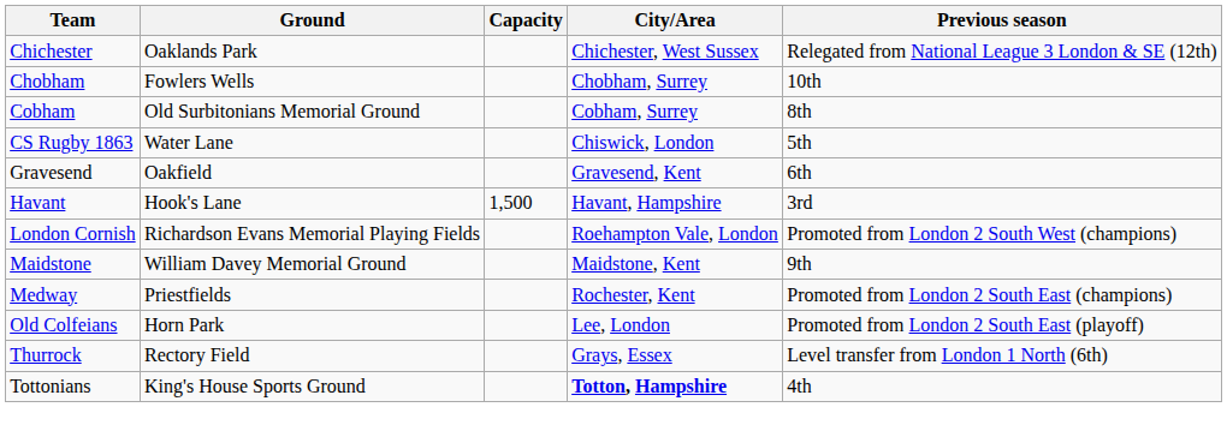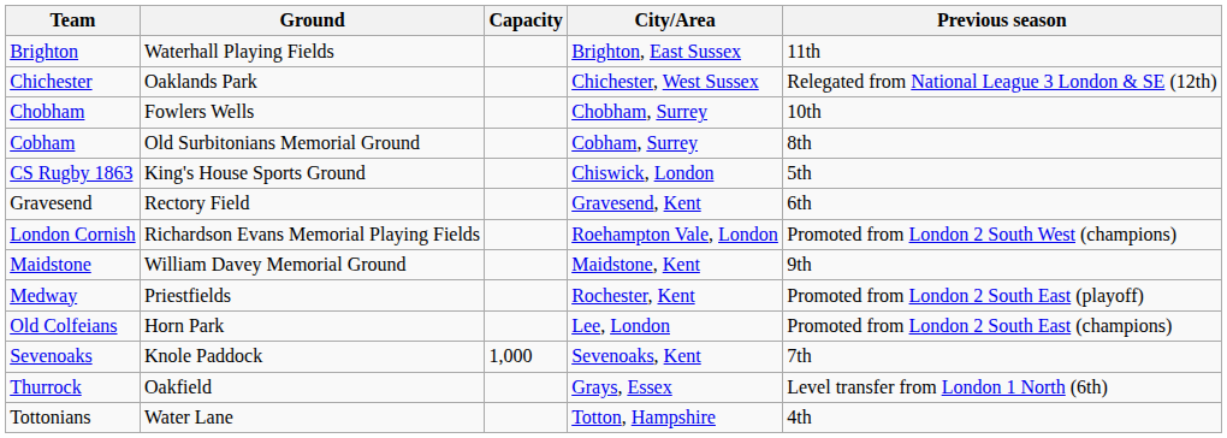 <table class="wikitable sortable">
 <tr>
 <th>Team</th>
 <th>Ground</th>
 <th>Capacity</th>
 <th>City/Area</th>
 <th>Previous season</th>
+</tr>
+<tr>
+<td><a href='#'>Brighton</a></td>
+<td>Waterhall Playing Fields</td>
+<td></td>
+<td><a href='#'>Brighton</a>, <a href='#'>East Sussex</a></td>
+<td>11th</td>
 </tr>
 <tr>
 <td><a href='#'>Chichester</a></td>
 <td>Oaklands Park</td>
 <td></td>
 <td><a href='#'>Chichester</a>, <a href='#'>West Sussex</a></td>
 <td>Relegated from <a href='#'>National League 3 London & SE</a> (12th)</td>
 </tr>
 <tr>
 <td><a href='#'>Chobham</a></td>
 <td>Fowlers Wells</td>
 <td></td>
 <td><a href='#'>Chobham</a>, <a href='#'>Surrey</a></td>
 <td>10th</td>
 </tr>
 <tr>
 <td><a href='#'>Cobham</a></td>
 <td>Old Surbitonians Memorial Ground</td>
 <td></td>
 <td><a href='#'>Cobham</a>, <a href='#'>Surrey</a></td>
 <td>8th</td>
 </tr>
 <tr>
 <td><a href='#'>CS Rugby 1863</a></td>
-<td>Water Lane</td>
+<td>King's House Sports Ground</td>
 <td></td>
 <td><a href='#'>Chiswick</a>, <a href='#'>London</a></td>
 <td>5th</td>
 </tr>
 <tr>
 <td>Gravesend</td>
-<td>Oakfield</td>
+<td>Rectory Field</td>
 <td></td>
 <td><a href='#'>Gravesend</a>, <a href='#'>Kent</a></td>
 <td>6th</td>
-</tr>
-<tr>
-<td><a href='#'>Havant</a></td>
-<td>Hook's Lane</td>
-<td>1,500</td>
-<td><a href='#'>Havant</a>, <a href='#'>Hampshire</a></td>
-<td>3rd</td>
 </tr>
 <tr>
 <td><a href='#'>London Cornish</a></td>
 <td>Richardson Evans Memorial Playing Fields</td>
 <td></td>
 <td><a href='#'>Roehampton Vale</a>, <a href='#'>London</a></td>
 <td>Promoted from <a href='#'>London 2 South West</a> (champions)</td>
 </tr>
 <tr>
 <td><a href='#'>Maidstone</a></td>
 <td>William Davey Memorial Ground</td>
 <td></td>
 <td><a href='#'>Maidstone</a>, <a href='#'>Kent</a></td>
 <td>9th</td>
 </tr>
 <tr>
 <td><a href='#'>Medway</a></td>
 <td>Priestfields</td>
 <td></td>
 <td><a href='#'>Rochester</a>, <a href='#'>Kent</a></td>
-<td>Promoted from <a href='#'>London 2 South East</a> (champions)</td>
+<td>Promoted from <a href='#'>London 2 South East</a> (playoff)</td>
 </tr>
 <tr>
 <td><a href='#'>Old Colfeians</a></td>
 <td>Horn Park</td>
 <td></td>
 <td><a href='#'>Lee</a>, <a href='#'>London</a></td>
-<td>Promoted from <a href='#'>London 2 South East</a> (playoff)</td>
+<td>Promoted from <a href='#'>London 2 South East</a> (champions)</td>
+</tr>
+<tr>
+<td><a href='#'>Sevenoaks</a></td>
+<td>Knole Paddock</td>
+<td>1,000</td>
+<td><a href='#'>Sevenoaks</a>, <a href='#'>Kent</a></td>
+<td>7th</td>
 </tr>
 <tr>
 <td><a href='#'>Thurrock</a></td>
-<td>Rectory Field</td>
+<td>Oakfield</td>
 <td></td>
 <td><a href='#'>Grays</a>, <a href='#'>Essex</a></td>
 <td>Level transfer from <a href='#'>London 1 North</a> (6th)</td>
 </tr>
 <tr>
 <td>Tottonians</td>
-<td>King's House Sports Ground</td>
+<td>Water Lane</td>
 <td></td>
-<td><strong><a href='#'>Totton</a>, <a href='#'>Hampshire</a></strong></td>
+<td><a href='#'>Totton</a>, <a href='#'>Hampshire</a></td>
 <td>4th</td>
 </tr>
 <tr>
 </tr>
 </table>
